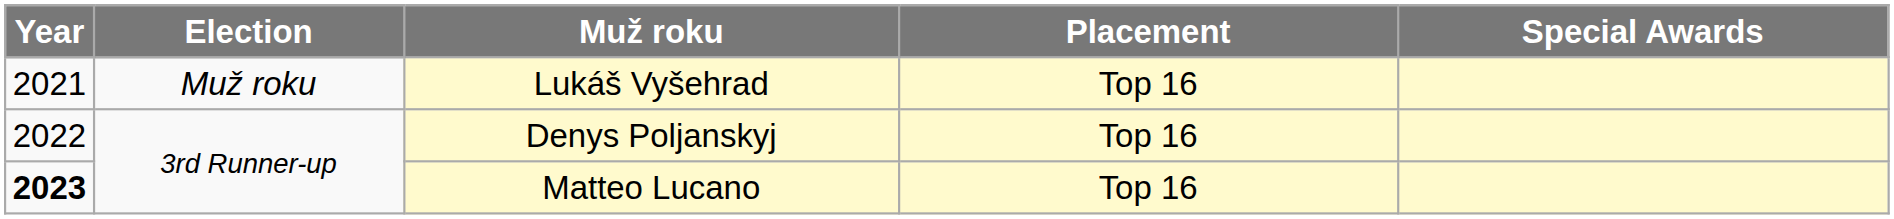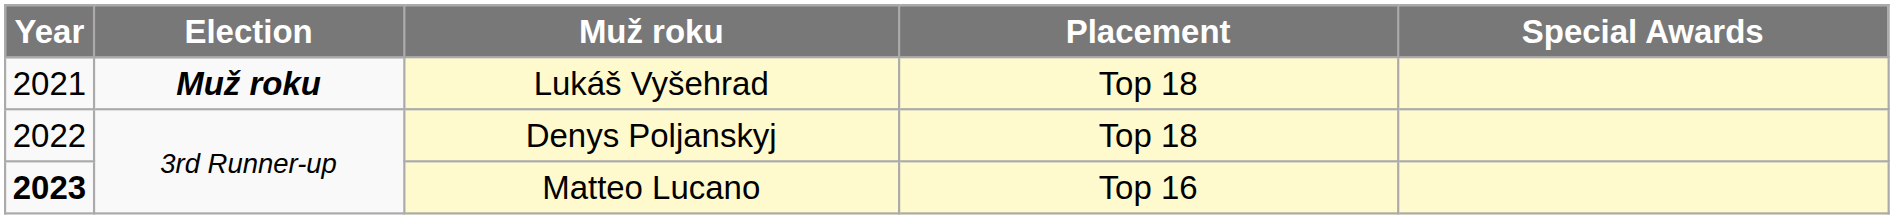 <table class="wikitable sortable" style="font-size: 95%; text-align:center">
 <tr>
 <th width="30" style="background-color:#787878;color:#FFFFFF;">Year</th>
 <th width="150" style="background-color:#787878;color:#FFFFFF;">Election</th>
 <th width="250" style="background-color:#787878;color:#FFFFFF;">Muž roku</th>
 <th width="250" style="background-color:#787878;color:#FFFFFF;">Placement</th>
 <th width="250" style="background-color:#787878;color:#FFFFFF;">Special Awards</th>
 </tr>
 <tr>
 <td>2021</td>
-<td><em>Muž roku</em></td>
+<td><strong><em>Muž roku</em></strong></td>
 <td style="background:#FFFACD;">Lukáš Vyšehrad</td>
-<td style="background:#FFFACD;">Top 16</td>
+<td style="background:#FFFACD;">Top 18</td>
 <td style="background:#FFFACD;"></td>
 </tr>
 <tr>
 <td>2022</td>
 <td rowspan="2"><small><em>3rd Runner-up</em></small></td>
 <td style="background:#FFFACD;">Denys Poljanskyj</td>
-<td style="background:#FFFACD;">Top 16</td>
+<td style="background:#FFFACD;">Top 18</td>
 <td style="background:#FFFACD;"></td>
 </tr>
 <tr>
 <td><strong>2023</strong></td>
 <td style="background:#FFFACD;">Matteo Lucano</td>
 <td style="background:#FFFACD;">Top 16</td>
 <td style="background:#FFFACD;"></td>
 </tr>
 </table>
